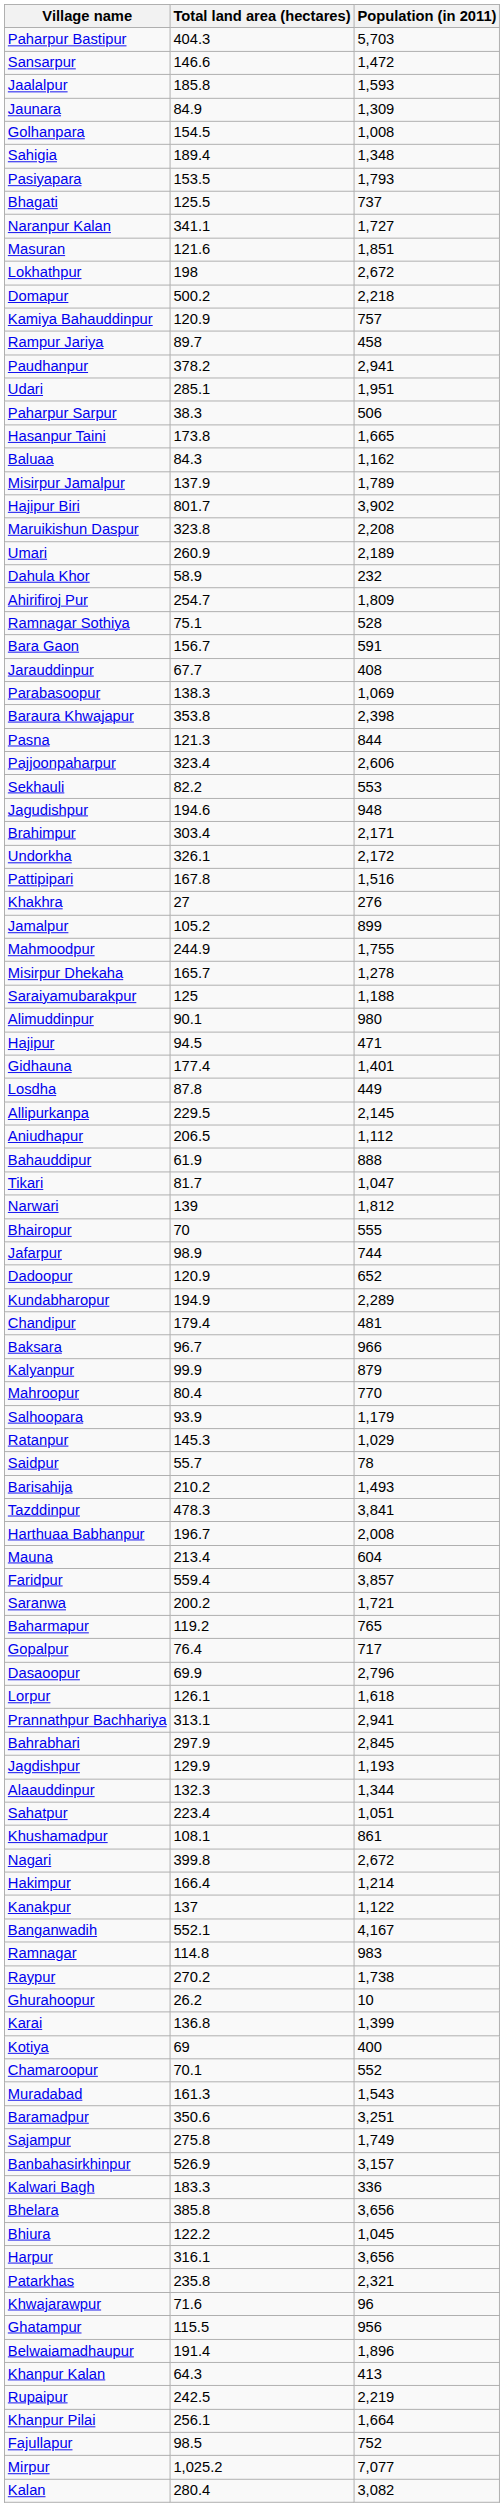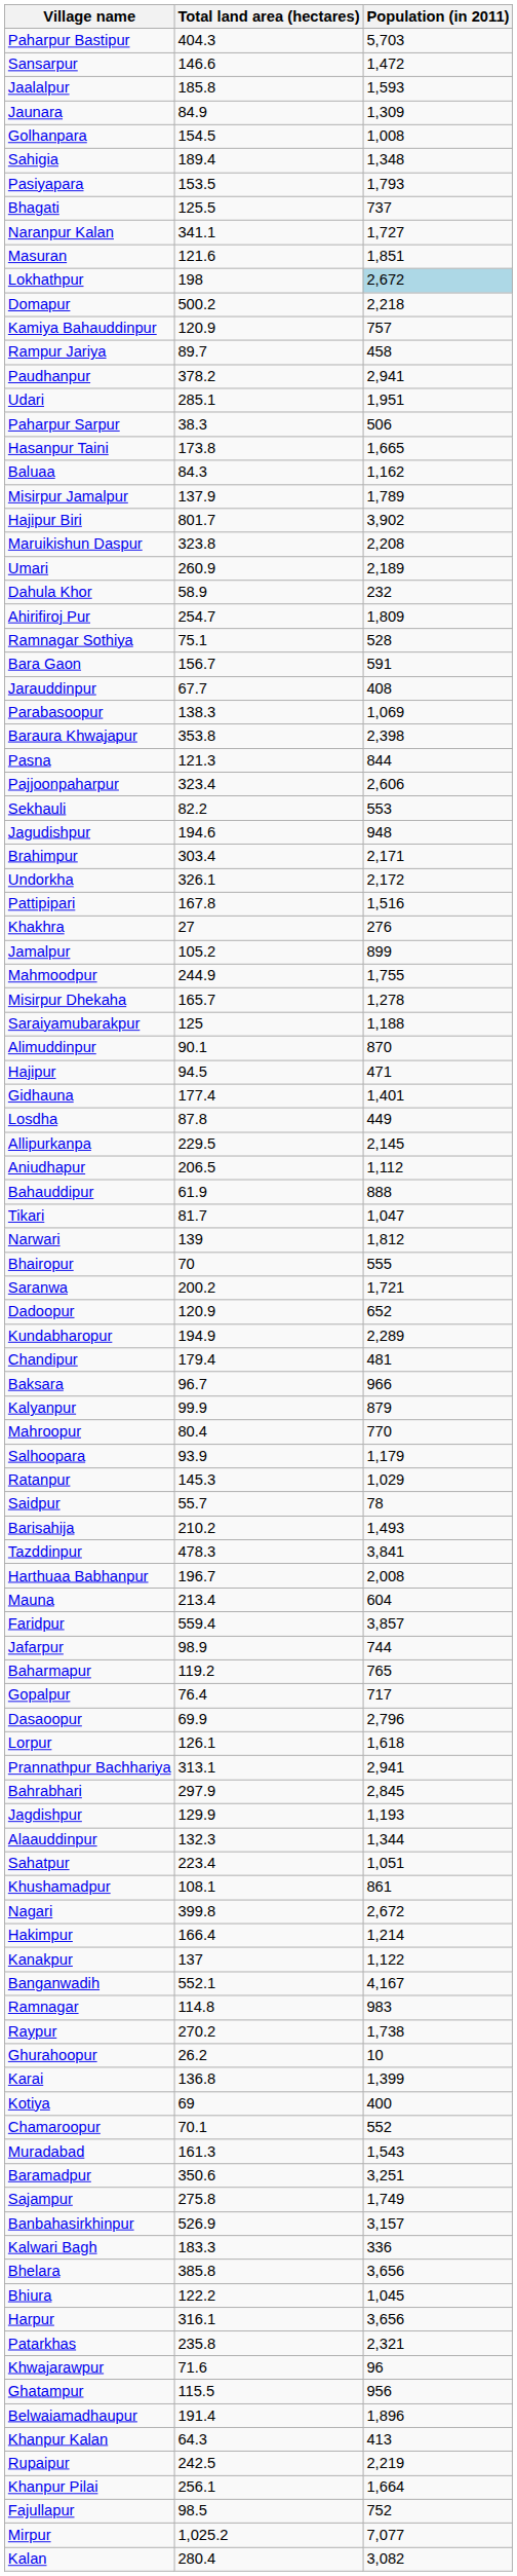 <table class="wikitable sortable">
 <tr>
 <th>Village name</th>
 <th>Total land area (hectares)</th>
 <th>Population (in 2011)</th>
 </tr>
 <tr>
 <td><a href='#'>Paharpur Bastipur</a></td>
 <td>404.3</td>
 <td>5,703</td>
 </tr>
 <tr>
 <td><a href='#'>Sansarpur</a></td>
 <td>146.6</td>
 <td>1,472</td>
 </tr>
 <tr>
 <td><a href='#'>Jaalalpur</a></td>
 <td>185.8</td>
 <td>1,593</td>
 </tr>
 <tr>
 <td><a href='#'>Jaunara</a></td>
 <td>84.9</td>
 <td>1,309</td>
 </tr>
 <tr>
 <td><a href='#'>Golhanpara</a></td>
 <td>154.5</td>
 <td>1,008</td>
 </tr>
 <tr>
 <td><a href='#'>Sahigia</a></td>
 <td>189.4</td>
 <td>1,348</td>
 </tr>
 <tr>
 <td><a href='#'>Pasiyapara</a></td>
 <td>153.5</td>
 <td>1,793</td>
 </tr>
 <tr>
 <td><a href='#'>Bhagati</a></td>
 <td>125.5</td>
 <td>737</td>
 </tr>
 <tr>
 <td><a href='#'>Naranpur Kalan</a></td>
 <td>341.1</td>
 <td>1,727</td>
 </tr>
 <tr>
 <td><a href='#'>Masuran</a></td>
 <td>121.6</td>
 <td>1,851</td>
 </tr>
 <tr>
 <td><a href='#'>Lokhathpur</a></td>
 <td>198</td>
-<td>2,672</td>
+<td style="background: lightblue;">2,672</td>
 </tr>
 <tr>
 <td><a href='#'>Domapur</a></td>
 <td>500.2</td>
 <td>2,218</td>
 </tr>
 <tr>
 <td><a href='#'>Kamiya Bahauddinpur</a></td>
 <td>120.9</td>
 <td>757</td>
 </tr>
 <tr>
 <td><a href='#'>Rampur Jariya</a></td>
 <td>89.7</td>
 <td>458</td>
 </tr>
 <tr>
 <td><a href='#'>Paudhanpur</a></td>
 <td>378.2</td>
 <td>2,941</td>
 </tr>
 <tr>
 <td><a href='#'>Udari</a></td>
 <td>285.1</td>
 <td>1,951</td>
 </tr>
 <tr>
 <td><a href='#'>Paharpur Sarpur</a></td>
 <td>38.3</td>
 <td>506</td>
 </tr>
 <tr>
 <td><a href='#'>Hasanpur Taini</a></td>
 <td>173.8</td>
 <td>1,665</td>
 </tr>
 <tr>
 <td><a href='#'>Baluaa</a></td>
 <td>84.3</td>
 <td>1,162</td>
 </tr>
 <tr>
 <td><a href='#'>Misirpur Jamalpur</a></td>
 <td>137.9</td>
 <td>1,789</td>
 </tr>
 <tr>
 <td><a href='#'>Hajipur Biri</a></td>
 <td>801.7</td>
 <td>3,902</td>
 </tr>
 <tr>
 <td><a href='#'>Maruikishun Daspur</a></td>
 <td>323.8</td>
 <td>2,208</td>
 </tr>
 <tr>
 <td><a href='#'>Umari</a></td>
 <td>260.9</td>
 <td>2,189</td>
 </tr>
 <tr>
 <td><a href='#'>Dahula Khor</a></td>
 <td>58.9</td>
 <td>232</td>
 </tr>
 <tr>
 <td><a href='#'>Ahirifiroj Pur</a></td>
 <td>254.7</td>
 <td>1,809</td>
 </tr>
 <tr>
 <td><a href='#'>Ramnagar Sothiya</a></td>
 <td>75.1</td>
 <td>528</td>
 </tr>
 <tr>
 <td><a href='#'>Bara Gaon</a></td>
 <td>156.7</td>
 <td>591</td>
 </tr>
 <tr>
 <td><a href='#'>Jarauddinpur</a></td>
 <td>67.7</td>
 <td>408</td>
 </tr>
 <tr>
 <td><a href='#'>Parabasoopur</a></td>
 <td>138.3</td>
 <td>1,069</td>
 </tr>
 <tr>
 <td><a href='#'>Baraura Khwajapur</a></td>
 <td>353.8</td>
 <td>2,398</td>
 </tr>
 <tr>
 <td><a href='#'>Pasna</a></td>
 <td>121.3</td>
 <td>844</td>
 </tr>
 <tr>
 <td><a href='#'>Pajjoonpaharpur</a></td>
 <td>323.4</td>
 <td>2,606</td>
 </tr>
 <tr>
 <td><a href='#'>Sekhauli</a></td>
 <td>82.2</td>
 <td>553</td>
 </tr>
 <tr>
 <td><a href='#'>Jagudishpur</a></td>
 <td>194.6</td>
 <td>948</td>
 </tr>
 <tr>
 <td><a href='#'>Brahimpur</a></td>
 <td>303.4</td>
 <td>2,171</td>
 </tr>
 <tr>
 <td><a href='#'>Undorkha</a></td>
 <td>326.1</td>
 <td>2,172</td>
 </tr>
 <tr>
 <td><a href='#'>Pattipipari</a></td>
 <td>167.8</td>
 <td>1,516</td>
 </tr>
 <tr>
 <td><a href='#'>Khakhra</a></td>
 <td>27</td>
 <td>276</td>
 </tr>
 <tr>
 <td><a href='#'>Jamalpur</a></td>
 <td>105.2</td>
 <td>899</td>
 </tr>
 <tr>
 <td><a href='#'>Mahmoodpur</a></td>
 <td>244.9</td>
 <td>1,755</td>
 </tr>
 <tr>
 <td><a href='#'>Misirpur Dhekaha</a></td>
 <td>165.7</td>
 <td>1,278</td>
 </tr>
 <tr>
 <td><a href='#'>Saraiyamubarakpur</a></td>
 <td>125</td>
 <td>1,188</td>
 </tr>
 <tr>
 <td><a href='#'>Alimuddinpur</a></td>
 <td>90.1</td>
-<td>980</td>
+<td>870</td>
 </tr>
 <tr>
 <td><a href='#'>Hajipur</a></td>
 <td>94.5</td>
 <td>471</td>
 </tr>
 <tr>
 <td><a href='#'>Gidhauna</a></td>
 <td>177.4</td>
 <td>1,401</td>
 </tr>
 <tr>
 <td><a href='#'>Losdha</a></td>
 <td>87.8</td>
 <td>449</td>
 </tr>
 <tr>
 <td><a href='#'>Allipurkanpa</a></td>
 <td>229.5</td>
 <td>2,145</td>
 </tr>
 <tr>
 <td><a href='#'>Aniudhapur</a></td>
 <td>206.5</td>
 <td>1,112</td>
 </tr>
 <tr>
 <td><a href='#'>Bahauddipur</a></td>
 <td>61.9</td>
 <td>888</td>
 </tr>
 <tr>
 <td><a href='#'>Tikari</a></td>
 <td>81.7</td>
 <td>1,047</td>
 </tr>
 <tr>
 <td><a href='#'>Narwari</a></td>
 <td>139</td>
 <td>1,812</td>
 </tr>
 <tr>
 <td><a href='#'>Bhairopur</a></td>
 <td>70</td>
 <td>555</td>
 </tr>
 <tr>
-<td><a href='#'>Jafarpur</a></td>
-<td>98.9</td>
-<td>744</td>
+<td><a href='#'>Saranwa</a></td>
+<td>200.2</td>
+<td>1,721</td>
 </tr>
 <tr>
 <td><a href='#'>Dadoopur</a></td>
 <td>120.9</td>
 <td>652</td>
 </tr>
 <tr>
 <td><a href='#'>Kundabharopur</a></td>
 <td>194.9</td>
 <td>2,289</td>
 </tr>
 <tr>
 <td><a href='#'>Chandipur</a></td>
 <td>179.4</td>
 <td>481</td>
 </tr>
 <tr>
 <td><a href='#'>Baksara</a></td>
 <td>96.7</td>
 <td>966</td>
 </tr>
 <tr>
 <td><a href='#'>Kalyanpur</a></td>
 <td>99.9</td>
 <td>879</td>
 </tr>
 <tr>
 <td><a href='#'>Mahroopur</a></td>
 <td>80.4</td>
 <td>770</td>
 </tr>
 <tr>
 <td><a href='#'>Salhoopara</a></td>
 <td>93.9</td>
 <td>1,179</td>
 </tr>
 <tr>
 <td><a href='#'>Ratanpur</a></td>
 <td>145.3</td>
 <td>1,029</td>
 </tr>
 <tr>
 <td><a href='#'>Saidpur</a></td>
 <td>55.7</td>
 <td>78</td>
 </tr>
 <tr>
 <td><a href='#'>Barisahija</a></td>
 <td>210.2</td>
 <td>1,493</td>
 </tr>
 <tr>
 <td><a href='#'>Tazddinpur</a></td>
 <td>478.3</td>
 <td>3,841</td>
 </tr>
 <tr>
 <td><a href='#'>Harthuaa Babhanpur</a></td>
 <td>196.7</td>
 <td>2,008</td>
 </tr>
 <tr>
 <td><a href='#'>Mauna</a></td>
 <td>213.4</td>
 <td>604</td>
 </tr>
 <tr>
 <td><a href='#'>Faridpur</a></td>
 <td>559.4</td>
 <td>3,857</td>
 </tr>
 <tr>
-<td><a href='#'>Saranwa</a></td>
-<td>200.2</td>
-<td>1,721</td>
+<td><a href='#'>Jafarpur</a></td>
+<td>98.9</td>
+<td>744</td>
 </tr>
 <tr>
 <td><a href='#'>Baharmapur</a></td>
 <td>119.2</td>
 <td>765</td>
 </tr>
 <tr>
 <td><a href='#'>Gopalpur</a></td>
 <td>76.4</td>
 <td>717</td>
 </tr>
 <tr>
 <td><a href='#'>Dasaoopur</a></td>
 <td>69.9</td>
 <td>2,796</td>
 </tr>
 <tr>
 <td><a href='#'>Lorpur</a></td>
 <td>126.1</td>
 <td>1,618</td>
 </tr>
 <tr>
 <td><a href='#'>Prannathpur Bachhariya</a></td>
 <td>313.1</td>
 <td>2,941</td>
 </tr>
 <tr>
 <td><a href='#'>Bahrabhari</a></td>
 <td>297.9</td>
 <td>2,845</td>
 </tr>
 <tr>
 <td><a href='#'>Jagdishpur</a></td>
 <td>129.9</td>
 <td>1,193</td>
 </tr>
 <tr>
 <td><a href='#'>Alaauddinpur</a></td>
 <td>132.3</td>
 <td>1,344</td>
 </tr>
 <tr>
 <td><a href='#'>Sahatpur</a></td>
 <td>223.4</td>
 <td>1,051</td>
 </tr>
 <tr>
 <td><a href='#'>Khushamadpur</a></td>
 <td>108.1</td>
 <td>861</td>
 </tr>
 <tr>
 <td><a href='#'>Nagari</a></td>
 <td>399.8</td>
 <td>2,672</td>
 </tr>
 <tr>
 <td><a href='#'>Hakimpur</a></td>
 <td>166.4</td>
 <td>1,214</td>
 </tr>
 <tr>
 <td><a href='#'>Kanakpur</a></td>
 <td>137</td>
 <td>1,122</td>
 </tr>
 <tr>
 <td><a href='#'>Banganwadih</a></td>
 <td>552.1</td>
 <td>4,167</td>
 </tr>
 <tr>
 <td><a href='#'>Ramnagar</a></td>
 <td>114.8</td>
 <td>983</td>
 </tr>
 <tr>
 <td><a href='#'>Raypur</a></td>
 <td>270.2</td>
 <td>1,738</td>
 </tr>
 <tr>
 <td><a href='#'>Ghurahoopur</a></td>
 <td>26.2</td>
 <td>10</td>
 </tr>
 <tr>
 <td><a href='#'>Karai</a></td>
 <td>136.8</td>
 <td>1,399</td>
 </tr>
 <tr>
 <td><a href='#'>Kotiya</a></td>
 <td>69</td>
 <td>400</td>
 </tr>
 <tr>
 <td><a href='#'>Chamaroopur</a></td>
 <td>70.1</td>
 <td>552</td>
 </tr>
 <tr>
 <td><a href='#'>Muradabad</a></td>
 <td>161.3</td>
 <td>1,543</td>
 </tr>
 <tr>
 <td><a href='#'>Baramadpur</a></td>
 <td>350.6</td>
 <td>3,251</td>
 </tr>
 <tr>
 <td><a href='#'>Sajampur</a></td>
 <td>275.8</td>
 <td>1,749</td>
 </tr>
 <tr>
 <td><a href='#'>Banbahasirkhinpur</a></td>
 <td>526.9</td>
 <td>3,157</td>
 </tr>
 <tr>
 <td><a href='#'>Kalwari Bagh</a></td>
 <td>183.3</td>
 <td>336</td>
 </tr>
 <tr>
 <td><a href='#'>Bhelara</a></td>
 <td>385.8</td>
 <td>3,656</td>
 </tr>
 <tr>
 <td><a href='#'>Bhiura</a></td>
 <td>122.2</td>
 <td>1,045</td>
 </tr>
 <tr>
 <td><a href='#'>Harpur</a></td>
 <td>316.1</td>
 <td>3,656</td>
 </tr>
 <tr>
 <td><a href='#'>Patarkhas</a></td>
 <td>235.8</td>
 <td>2,321</td>
 </tr>
 <tr>
 <td><a href='#'>Khwajarawpur</a></td>
 <td>71.6</td>
 <td>96</td>
 </tr>
 <tr>
 <td><a href='#'>Ghatampur</a></td>
 <td>115.5</td>
 <td>956</td>
 </tr>
 <tr>
 <td><a href='#'>Belwaiamadhaupur</a></td>
 <td>191.4</td>
 <td>1,896</td>
 </tr>
 <tr>
 <td><a href='#'>Khanpur Kalan</a></td>
 <td>64.3</td>
 <td>413</td>
 </tr>
 <tr>
 <td><a href='#'>Rupaipur</a></td>
 <td>242.5</td>
 <td>2,219</td>
 </tr>
 <tr>
 <td><a href='#'>Khanpur Pilai</a></td>
 <td>256.1</td>
 <td>1,664</td>
 </tr>
 <tr>
 <td><a href='#'>Fajullapur</a></td>
 <td>98.5</td>
 <td>752</td>
 </tr>
 <tr>
 <td><a href='#'>Mirpur</a></td>
 <td>1,025.2</td>
 <td>7,077</td>
 </tr>
 <tr>
 <td><a href='#'>Kalan</a></td>
 <td>280.4</td>
 <td>3,082</td>
 </tr>
 </table>
